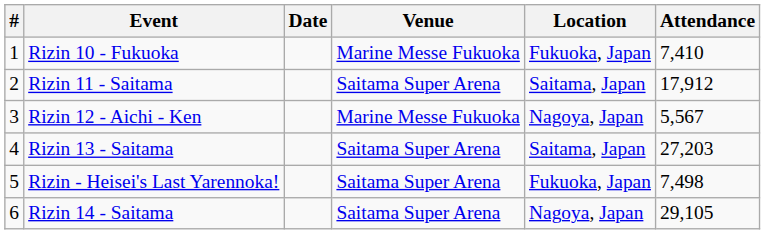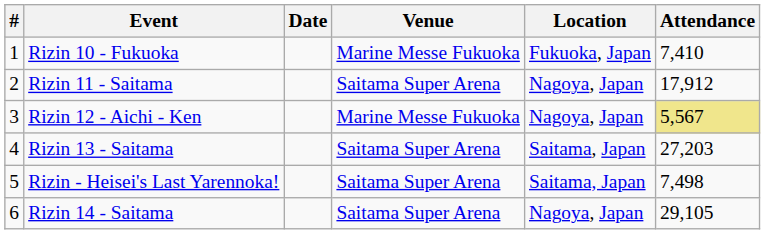 <table class="sortable wikitable succession-box" style="margin:1.0em auto; font-size:90%;">
 <tr>
 <th scope="col">#</th>
 <th scope="col">Event</th>
 <th scope="col">Date</th>
 <th scope="col">Venue</th>
 <th scope="col">Location</th>
 <th scope="col">Attendance</th>
 </tr>
 <tr>
 <td align=center>1</td>
 <td><a href='#'>Rizin  10 - Fukuoka</a></td>
 <td></td>
 <td><a href='#'>Marine Messe Fukuoka</a></td>
 <td> <a href='#'>Fukuoka</a>, <a href='#'>Japan</a></td>
 <td>7,410</td>
 </tr>
 <tr>
 <td align=center>2</td>
 <td><a href='#'>Rizin 11 - Saitama</a></td>
 <td></td>
 <td><a href='#'>Saitama Super Arena</a></td>
-<td> <a href='#'>Saitama</a>, <a href='#'>Japan</a></td>
+<td> <a href='#'>Nagoya</a>, <a href='#'>Japan</a></td>
 <td>17,912</td>
 </tr>
 <tr>
 <td align=center>3</td>
 <td><a href='#'>Rizin 12 - Aichi - Ken</a></td>
 <td></td>
 <td><a href='#'>Marine Messe Fukuoka</a></td>
 <td> <a href='#'>Nagoya</a>, <a href='#'>Japan</a></td>
-<td>5,567</td>
+<td style="background: khaki;">5,567</td>
 </tr>
 <tr>
 <td align=center>4</td>
 <td><a href='#'>Rizin 13 - Saitama</a></td>
 <td></td>
 <td><a href='#'>Saitama Super Arena</a></td>
 <td> <a href='#'>Saitama</a>, <a href='#'>Japan</a></td>
 <td>27,203</td>
 </tr>
 <tr>
 <td align=center>5</td>
 <td><a href='#'>Rizin - Heisei's Last Yarennoka!</a></td>
 <td></td>
 <td><a href='#'>Saitama Super Arena</a></td>
-<td> <a href='#'>Fukuoka</a>, <a href='#'>Japan</a></td>
+<td> <a href='#'>Saitama, Japan</a></td>
 <td>7,498</td>
 </tr>
 <tr>
 <td align=center>6</td>
 <td><a href='#'>Rizin 14 - Saitama</a></td>
 <td></td>
 <td><a href='#'>Saitama Super Arena</a></td>
 <td> <a href='#'>Nagoya</a>, <a href='#'>Japan</a></td>
 <td>29,105</td>
 </tr>
 </table>
